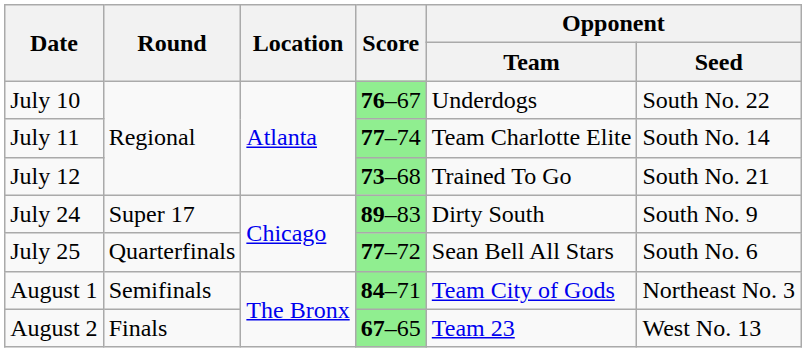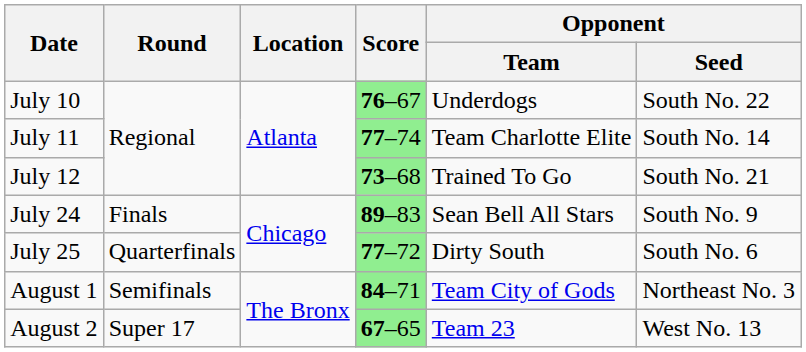 <table class="wikitable">
 <tr>
 <th rowspan=2>Date</th>
 <th rowspan=2>Round</th>
 <th rowspan=2>Location</th>
 <th rowspan=2>Score</th>
 <th colspan=2>Opponent</th>
 </tr>
 <tr>
 <th>Team</th>
 <th>Seed</th>
 </tr>
 <tr>
 <td>July 10</td>
 <td rowspan=3>Regional</td>
 <td rowspan=3><a href='#'>Atlanta</a></td>
 <td bgcolor=lightgreen><strong>76</strong>–67</td>
 <td>Underdogs</td>
 <td>South No. 22</td>
 </tr>
 <tr>
 <td>July 11</td>
 <td bgcolor=lightgreen><strong>77</strong>–74</td>
 <td>Team Charlotte Elite</td>
 <td>South No. 14</td>
 </tr>
 <tr>
 <td>July 12</td>
 <td bgcolor=lightgreen><strong>73</strong>–68</td>
 <td>Trained To Go</td>
 <td>South No. 21</td>
 </tr>
 <tr>
 <td>July 24</td>
-<td>Super 17</td>
+<td>Finals</td>
 <td rowspan=2><a href='#'>Chicago</a></td>
 <td bgcolor=lightgreen><strong>89</strong>–83</td>
-<td>Dirty South</td>
+<td>Sean Bell All Stars</td>
 <td>South No. 9</td>
 </tr>
 <tr>
 <td>July 25</td>
 <td>Quarterfinals</td>
 <td bgcolor=lightgreen><strong>77</strong>–72</td>
-<td>Sean Bell All Stars</td>
+<td>Dirty South</td>
 <td>South No. 6</td>
 </tr>
 <tr>
 <td>August 1</td>
 <td>Semifinals</td>
 <td rowspan=2><a href='#'>The Bronx</a></td>
 <td bgcolor=lightgreen><strong>84</strong>–71</td>
 <td><a href='#'>Team City of Gods</a></td>
 <td>Northeast No. 3</td>
 </tr>
 <tr>
 <td>August 2</td>
-<td>Finals</td>
+<td>Super 17</td>
 <td bgcolor=lightgreen><strong>67</strong>–65</td>
 <td><a href='#'>Team 23</a></td>
 <td>West No. 13</td>
 </tr>
 </table>
